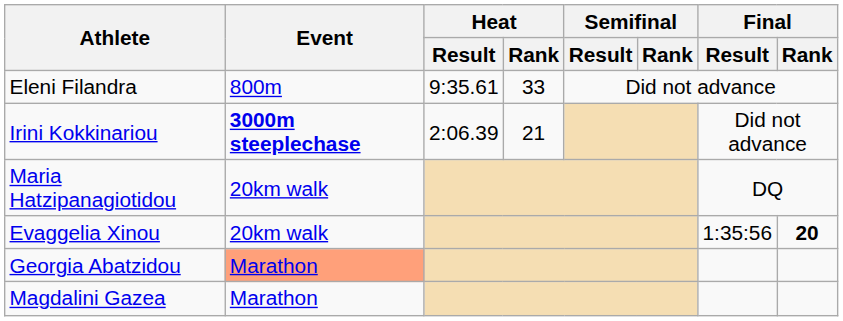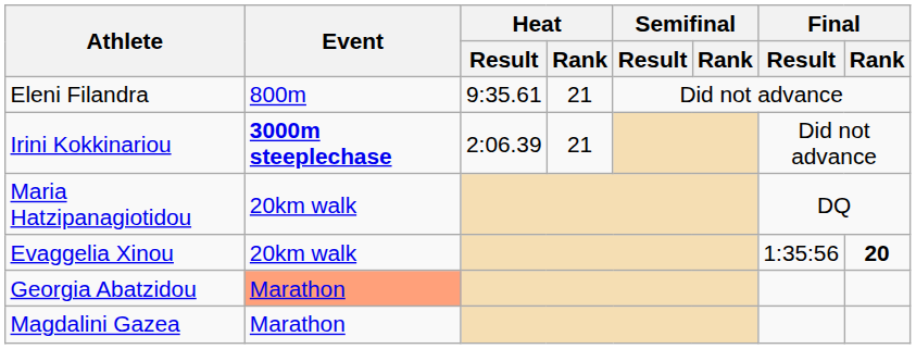 <table class=wikitable style="font-size:95%">
 <tr>
 <th rowspan="2" width=200>Athlete</th>
 <th rowspan="2" width=200>Event</th>
 <th colspan="2" width=150>Heat</th>
 <th colspan="2" width=150>Semifinal</th>
 <th colspan="2" width=150>Final</th>
 </tr>
 <tr>
 <th>Result</th>
 <th>Rank</th>
 <th>Result</th>
 <th>Rank</th>
 <th>Result</th>
 <th>Rank</th>
 </tr>
 <tr>
 <td>Eleni Filandra</td>
 <td><a href='#'>800m</a></td>
 <td align=center>9:35.61</td>
-<td align=center>33</td>
+<td align=center>21</td>
 <td colspan="4" align=center>Did not advance</td>
 </tr>
 <tr>
 <td><a href='#'>Irini Kokkinariou</a></td>
 <td><strong><a href='#'>3000m steeplechase</a></strong></td>
 <td align=center>2:06.39</td>
 <td align=center>21</td>
 <td colspan="2" bgcolor="wheat"></td>
 <td colspan="2" align=center>Did not advance</td>
 </tr>
 <tr>
 <td><a href='#'>Maria Hatzipanagiotidou</a></td>
 <td><a href='#'>20km walk</a></td>
 <td colspan="4" bgcolor="wheat"></td>
 <td colspan="2" align=center>DQ</td>
 </tr>
 <tr>
 <td><a href='#'>Evaggelia Xinou</a></td>
 <td><a href='#'>20km walk</a></td>
 <td colspan="4" bgcolor="wheat"></td>
 <td align=center>1:35:56</td>
 <td align=center><strong>20</strong></td>
 </tr>
 <tr>
 <td><a href='#'>Georgia Abatzidou</a></td>
 <td style="background: lightsalmon;"><a href='#'>Marathon</a></td>
 <td colspan="4" bgcolor="wheat"></td>
 <td></td>
 <td></td>
 </tr>
 <tr>
 <td><a href='#'>Magdalini Gazea</a></td>
 <td><a href='#'>Marathon</a></td>
 <td colspan="4" bgcolor="wheat"></td>
 <td></td>
 <td></td>
 </tr>
 </table>
